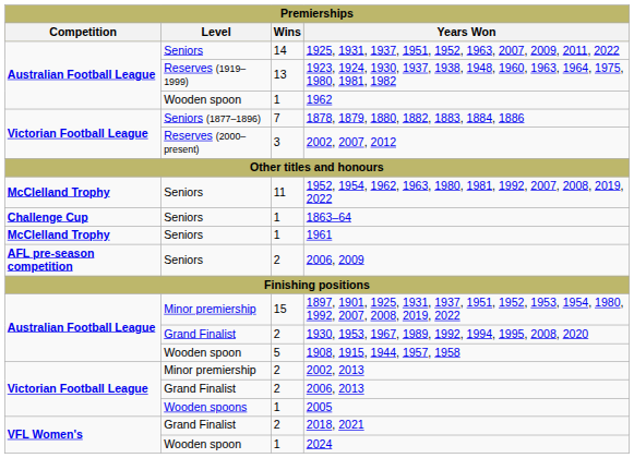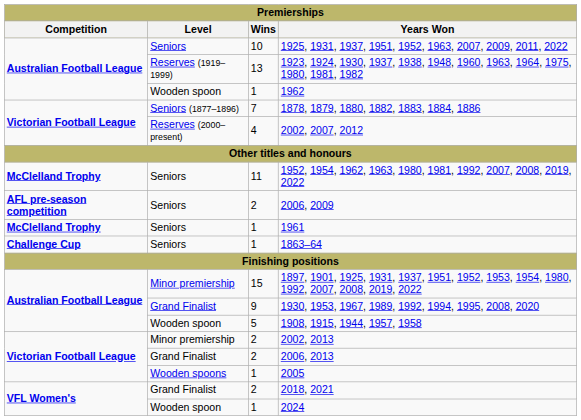 <table class="wikitable">
 <tr>
 <td colspan="4" style="background:#bdb76b;" align="center"><strong>Premierships</strong></td>
 </tr>
 <tr style="background:#bdb76b;">
 <th style="width: 210px;">Competition</th>
 <th style="width: 145px;">Level</th>
 <th>Wins</th>
 <th>Years Won</th>
 </tr>
 <tr>
 <td rowspan=3 scope="row" style="text-align: left"><strong><a href='#'>Australian Football League</a></strong></td>
 <td><a href='#'>Seniors</a></td>
-<td>14</td>
+<td>10</td>
 <td><a href='#'>1925</a>, <a href='#'>1931</a>, <a href='#'>1937</a>, <a href='#'>1951</a>, <a href='#'>1952</a>, <a href='#'>1963</a>, <a href='#'>2007</a>, <a href='#'>2009</a>, <a href='#'>2011</a>, <a href='#'>2022</a></td>
 </tr>
 <tr>
 <td><a href='#'>Reserves</a> <small>(1919–1999)</small></td>
 <td>13</td>
 <td><a href='#'>1923</a>, <a href='#'>1924</a>, <a href='#'>1930</a>, <a href='#'>1937</a>, <a href='#'>1938</a>, <a href='#'>1948</a>, <a href='#'>1960</a>, <a href='#'>1963</a>, <a href='#'>1964</a>, <a href='#'>1975</a>, <a href='#'>1980</a>, <a href='#'>1981</a>, <a href='#'>1982</a></td>
 </tr>
 <tr>
 <td>Wooden spoon</td>
 <td>1</td>
 <td><a href='#'>1962</a></td>
 </tr>
 <tr>
 <td rowspan=2 scope="row" style="text-align: left"><strong><a href='#'>Victorian Football League</a></strong></td>
 <td><a href='#'>Seniors</a> <small>(1877–1896)</small></td>
 <td>7</td>
 <td><a href='#'>1878</a>, <a href='#'>1879</a>, <a href='#'>1880</a>, <a href='#'>1882</a>, <a href='#'>1883</a>, <a href='#'>1884</a>, <a href='#'>1886</a></td>
 </tr>
 <tr>
 <td><a href='#'>Reserves</a> <small>(2000–present)</small></td>
-<td>3</td>
+<td>4</td>
 <td><a href='#'>2002</a>, <a href='#'>2007</a>, <a href='#'>2012</a></td>
 </tr>
 <tr>
 <td colspan="4" style="background:#bdb76b;" align="center"><strong>Other titles and honours</strong></td>
 </tr>
 <tr>
 <td><strong><a href='#'>McClelland Trophy</a></strong></td>
 <td>Seniors</td>
 <td>11</td>
 <td><a href='#'>1952</a>, <a href='#'>1954</a>, <a href='#'>1962</a>, <a href='#'>1963</a>, <a href='#'>1980</a>, <a href='#'>1981</a>, <a href='#'>1992</a>, <a href='#'>2007</a>, <a href='#'>2008</a>, <a href='#'>2019</a>, <a href='#'>2022</a></td>
 </tr>
 <tr>
-<td><strong><a href='#'>Challenge Cup</a></strong></td>
+<td><strong><a href='#'>AFL pre-season competition</a></strong></td>
 <td>Seniors</td>
-<td>1</td>
-<td><a href='#'>1863–64</a></td>
+<td>2</td>
+<td><a href='#'>2006</a>, <a href='#'>2009</a></td>
 </tr>
 <tr>
 <td><strong><a href='#'>McClelland Trophy</a></strong></td>
 <td>Seniors</td>
 <td>1</td>
 <td><a href='#'>1961</a></td>
 </tr>
 <tr>
-<td><strong><a href='#'>AFL pre-season competition</a></strong></td>
+<td><strong><a href='#'>Challenge Cup</a></strong></td>
 <td>Seniors</td>
-<td>2</td>
-<td><a href='#'>2006</a>, <a href='#'>2009</a></td>
+<td>1</td>
+<td><a href='#'>1863–64</a></td>
 </tr>
 <tr>
 <td colspan="4" style="background:#bdb76b;" align="center"><strong>Finishing positions</strong></td>
 </tr>
 <tr>
 <td rowspan=3 scope="row" style="text-align: left"><strong><a href='#'>Australian Football League</a></strong></td>
 <td><a href='#'>Minor premiership</a></td>
 <td>15</td>
 <td><a href='#'>1897</a>, <a href='#'>1901</a>, <a href='#'>1925</a>, <a href='#'>1931</a>, <a href='#'>1937</a>, <a href='#'>1951</a>, <a href='#'>1952</a>, <a href='#'>1953</a>, <a href='#'>1954</a>, <a href='#'>1980</a>, <a href='#'>1992</a>, <a href='#'>2007</a>, <a href='#'>2008</a>, <a href='#'>2019</a>, <a href='#'>2022</a></td>
 </tr>
 <tr>
 <td><a href='#'>Grand Finalist</a></td>
-<td>2</td>
+<td>9</td>
 <td><a href='#'>1930</a>, <a href='#'>1953</a>, <a href='#'>1967</a>, <a href='#'>1989</a>, <a href='#'>1992</a>, <a href='#'>1994</a>, <a href='#'>1995</a>, <a href='#'>2008</a>, <a href='#'>2020</a></td>
 </tr>
 <tr>
 <td>Wooden spoon</td>
 <td>5</td>
 <td><a href='#'>1908</a>, <a href='#'>1915</a>, <a href='#'>1944</a>, <a href='#'>1957</a>, <a href='#'>1958</a></td>
 </tr>
 <tr>
 <td rowspan=3 scope="row" style="text-align: left"><strong><a href='#'>Victorian Football League</a></strong><br></td>
 <td>Minor premiership</td>
 <td>2</td>
 <td><a href='#'>2002</a>, <a href='#'>2013</a></td>
 </tr>
 <tr>
 <td>Grand Finalist</td>
 <td>2</td>
 <td><a href='#'>2006</a>, <a href='#'>2013</a></td>
 </tr>
 <tr>
 <td><a href='#'>Wooden spoons</a></td>
 <td>1</td>
 <td><a href='#'>2005</a></td>
 </tr>
 <tr>
 <td rowspan=3 scope="row" style="text-align: left"><strong><a href='#'>VFL Women's</a></strong></td>
 <td>Grand Finalist</td>
 <td>2</td>
 <td><a href='#'>2018</a>, <a href='#'>2021</a></td>
 </tr>
 <tr>
 <td>Wooden spoon</td>
 <td>1</td>
 <td><a href='#'>2024</a></td>
 </tr>
 </table>
